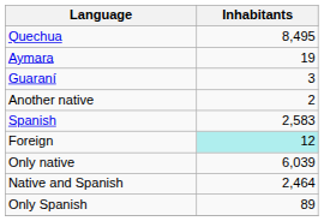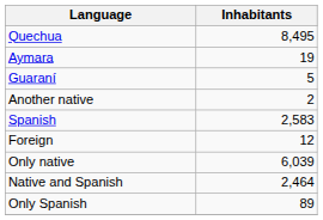 <table class="wikitable" border="1" style="width:30%;" border="1">
 <tr bgcolor=silver>
 <th><strong>Language</strong></th>
 <th><strong>Inhabitants</strong></th>
 </tr>
 <tr>
 <td><a href='#'>Quechua</a></td>
 <td align="right">8,495</td>
 </tr>
 <tr>
 <td><a href='#'>Aymara</a></td>
 <td align="right">19</td>
 </tr>
 <tr>
 <td><a href='#'>Guaraní</a></td>
-<td align="right">3</td>
+<td align="right">5</td>
 </tr>
 <tr>
 <td>Another native</td>
 <td align="right">2</td>
 </tr>
 <tr>
 <td><a href='#'>Spanish</a></td>
 <td align="right">2,583</td>
 </tr>
 <tr>
 <td>Foreign</td>
-<td align="right" style="background: paleturquoise;">12</td>
+<td align="right">12</td>
 </tr>
 <tr>
 <td>Only native</td>
 <td align="right">6,039</td>
 </tr>
 <tr>
 <td>Native and Spanish</td>
 <td align="right">2,464</td>
 </tr>
 <tr>
 <td>Only Spanish</td>
 <td align="right">89</td>
 </tr>
 <tr>
 </tr>
 </table>
